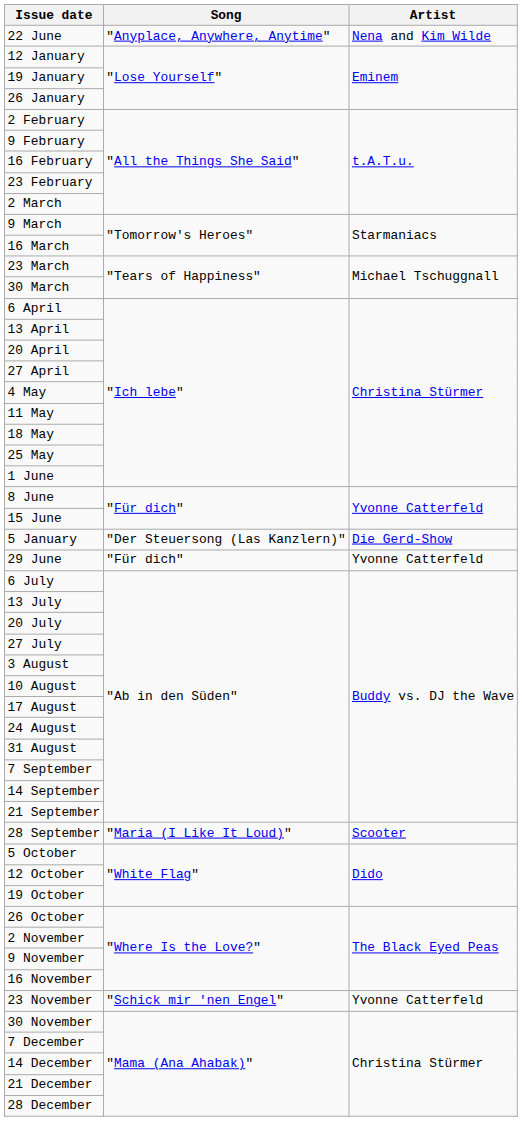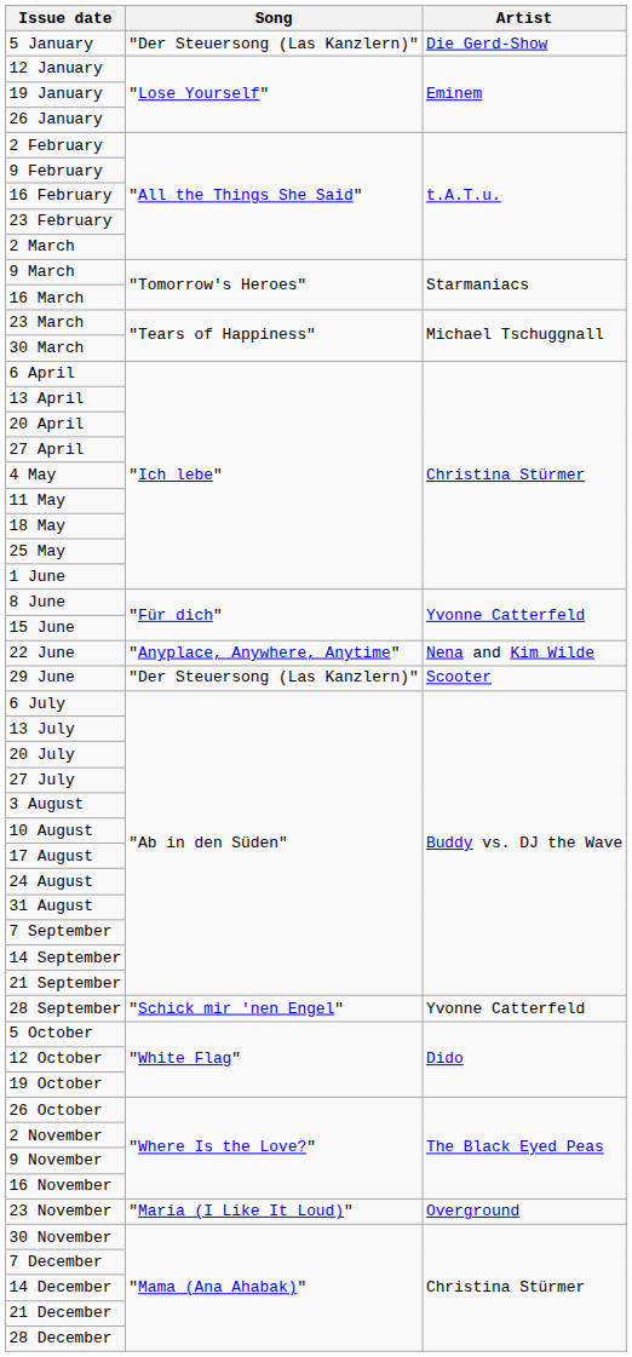 <table class=wikitable>
 <tr>
 <th>Issue date</th>
 <th>Song</th>
 <th>Artist</th>
 </tr>
 <tr>
-<td>22 June</td>
-<td>"<a href='#'>Anyplace, Anywhere, Anytime</a>"</td>
-<td><a href='#'>Nena</a> and <a href='#'>Kim Wilde</a></td>
+<td>5 January</td>
+<td>"Der Steuersong (Las Kanzlern)"</td>
+<td><a href='#'>Die Gerd-Show</a></td>
 </tr>
 <tr>
 <td>12 January</td>
 <td rowspan=3>"<a href='#'>Lose Yourself</a>"</td>
 <td rowspan=3><a href='#'>Eminem</a></td>
 </tr>
 <tr>
 <td>19 January</td>
 </tr>
 <tr>
 <td>26 January</td>
 </tr>
 <tr>
 <td>2 February</td>
 <td rowspan=5>"<a href='#'>All the Things She Said</a>"</td>
 <td rowspan=5><a href='#'>t.A.T.u.</a></td>
 </tr>
 <tr>
 <td>9 February</td>
 </tr>
 <tr>
 <td>16 February</td>
 </tr>
 <tr>
 <td>23 February</td>
 </tr>
 <tr>
 <td>2 March</td>
 </tr>
 <tr>
 <td>9 March</td>
 <td rowspan=2>"Tomorrow's Heroes"</td>
 <td rowspan=2>Starmaniacs</td>
 </tr>
 <tr>
 <td>16 March</td>
 </tr>
 <tr>
 <td>23 March</td>
 <td rowspan=2>"Tears of Happiness"</td>
 <td rowspan=2>Michael Tschuggnall</td>
 </tr>
 <tr>
 <td>30 March</td>
 </tr>
 <tr>
 <td>6 April</td>
 <td rowspan=9>"<a href='#'>Ich lebe</a>"</td>
 <td rowspan=9><a href='#'>Christina Stürmer</a></td>
 </tr>
 <tr>
 <td>13 April</td>
 </tr>
 <tr>
 <td>20 April</td>
 </tr>
 <tr>
 <td>27 April</td>
 </tr>
 <tr>
 <td>4 May</td>
 </tr>
 <tr>
 <td>11 May</td>
 </tr>
 <tr>
 <td>18 May</td>
 </tr>
 <tr>
 <td>25 May</td>
 </tr>
 <tr>
 <td>1 June</td>
 </tr>
 <tr>
 <td>8 June</td>
 <td rowspan=2>"<a href='#'>Für dich</a>"</td>
 <td rowspan=2><a href='#'>Yvonne Catterfeld</a></td>
 </tr>
 <tr>
 <td>15 June</td>
 </tr>
 <tr>
-<td>5 January</td>
-<td>"Der Steuersong (Las Kanzlern)"</td>
-<td><a href='#'>Die Gerd-Show</a></td>
+<td>22 June</td>
+<td>"<a href='#'>Anyplace, Anywhere, Anytime</a>"</td>
+<td><a href='#'>Nena</a> and <a href='#'>Kim Wilde</a></td>
 </tr>
 <tr>
 <td>29 June</td>
-<td>"Für dich"</td>
-<td>Yvonne Catterfeld</td>
+<td>"Der Steuersong (Las Kanzlern)"</td>
+<td><a href='#'>Scooter</a></td>
 </tr>
 <tr>
 <td>6 July</td>
 <td rowspan=12>"Ab in den Süden"</td>
 <td rowspan=12><a href='#'>Buddy</a> vs. DJ the Wave</td>
 </tr>
 <tr>
 <td>13 July</td>
 </tr>
 <tr>
 <td>20 July</td>
 </tr>
 <tr>
 <td>27 July</td>
 </tr>
 <tr>
 <td>3 August</td>
 </tr>
 <tr>
 <td>10 August</td>
 </tr>
 <tr>
 <td>17 August</td>
 </tr>
 <tr>
 <td>24 August</td>
 </tr>
 <tr>
 <td>31 August</td>
 </tr>
 <tr>
 <td>7 September</td>
 </tr>
 <tr>
 <td>14 September</td>
 </tr>
 <tr>
 <td>21 September</td>
 </tr>
 <tr>
 <td>28 September</td>
-<td>"<a href='#'>Maria (I Like It Loud)</a>"</td>
-<td><a href='#'>Scooter</a></td>
+<td>"<a href='#'>Schick mir 'nen Engel</a>"</td>
+<td>Yvonne Catterfeld</td>
 </tr>
 <tr>
 <td>5 October</td>
 <td rowspan=3>"<a href='#'>White Flag</a>"</td>
 <td rowspan=3><a href='#'>Dido</a></td>
 </tr>
 <tr>
 <td>12 October</td>
 </tr>
 <tr>
 <td>19 October</td>
 </tr>
 <tr>
 <td>26 October</td>
 <td rowspan=4>"<a href='#'>Where Is the Love?</a>"</td>
 <td rowspan=4><a href='#'>The Black Eyed Peas</a></td>
 </tr>
 <tr>
 <td>2 November</td>
 </tr>
 <tr>
 <td>9 November</td>
 </tr>
 <tr>
 <td>16 November</td>
 </tr>
 <tr>
 <td>23 November</td>
-<td>"<a href='#'>Schick mir 'nen Engel</a>"</td>
-<td>Yvonne Catterfeld</td>
+<td>"<a href='#'>Maria (I Like It Loud)</a>"</td>
+<td><a href='#'>Overground</a></td>
 </tr>
 <tr>
 <td>30 November</td>
 <td rowspan=5>"<a href='#'>Mama (Ana Ahabak)</a>"</td>
 <td rowspan=5>Christina Stürmer</td>
 </tr>
 <tr>
 <td>7 December</td>
 </tr>
 <tr>
 <td>14 December</td>
 </tr>
 <tr>
 <td>21 December</td>
 </tr>
 <tr>
 <td>28 December</td>
 </tr>
 </table>
